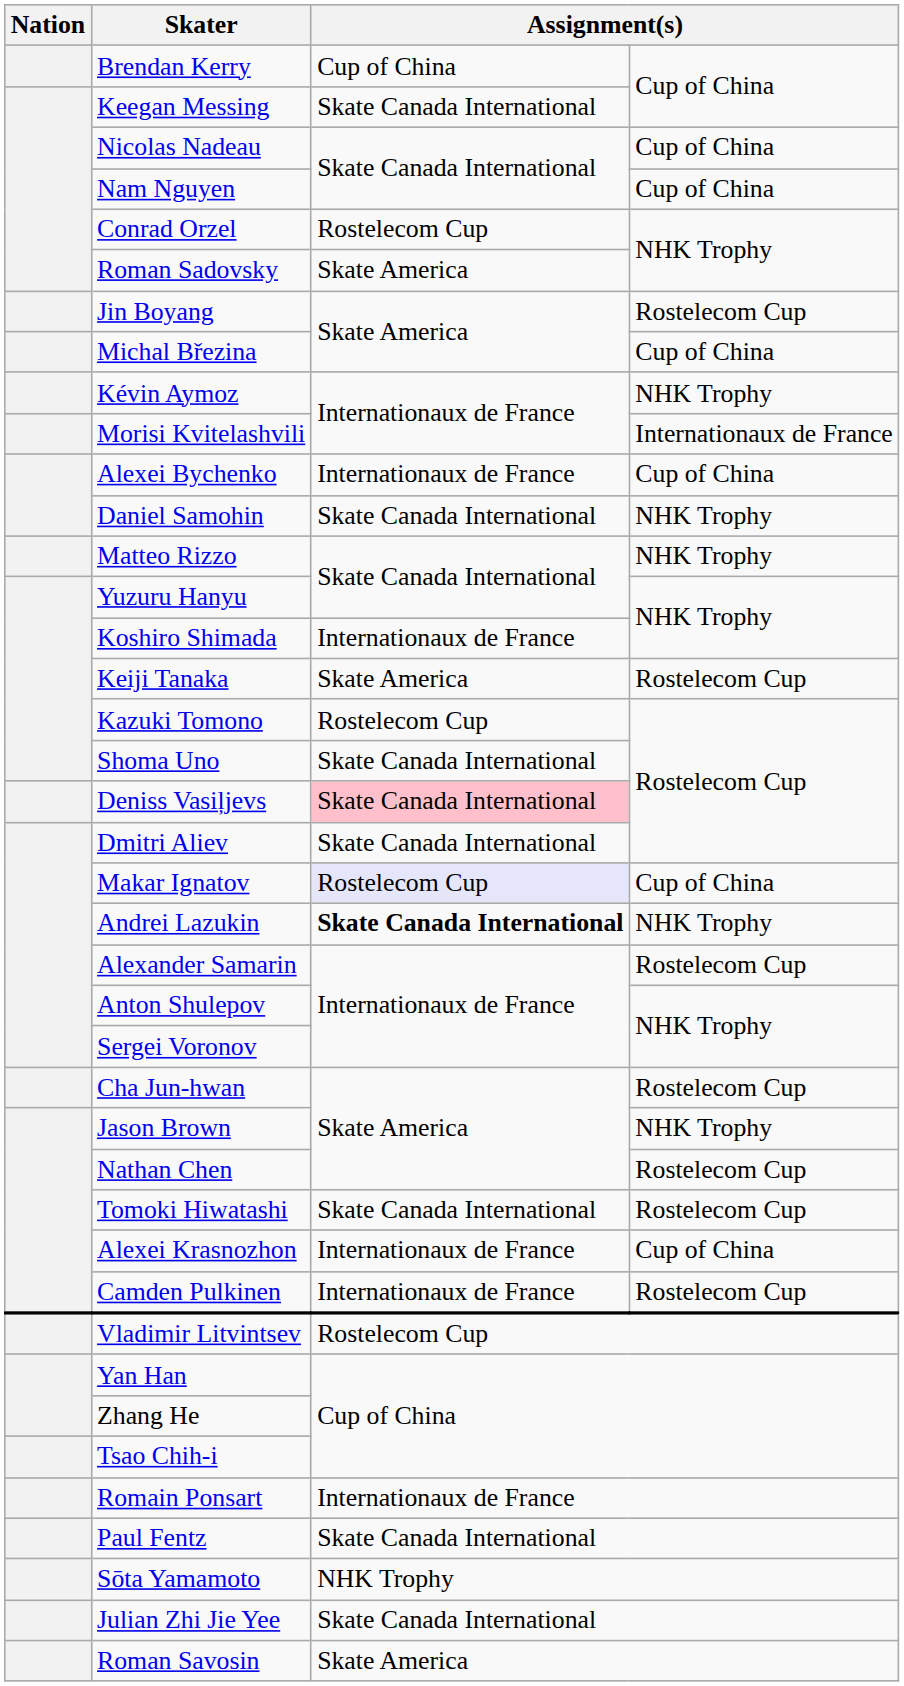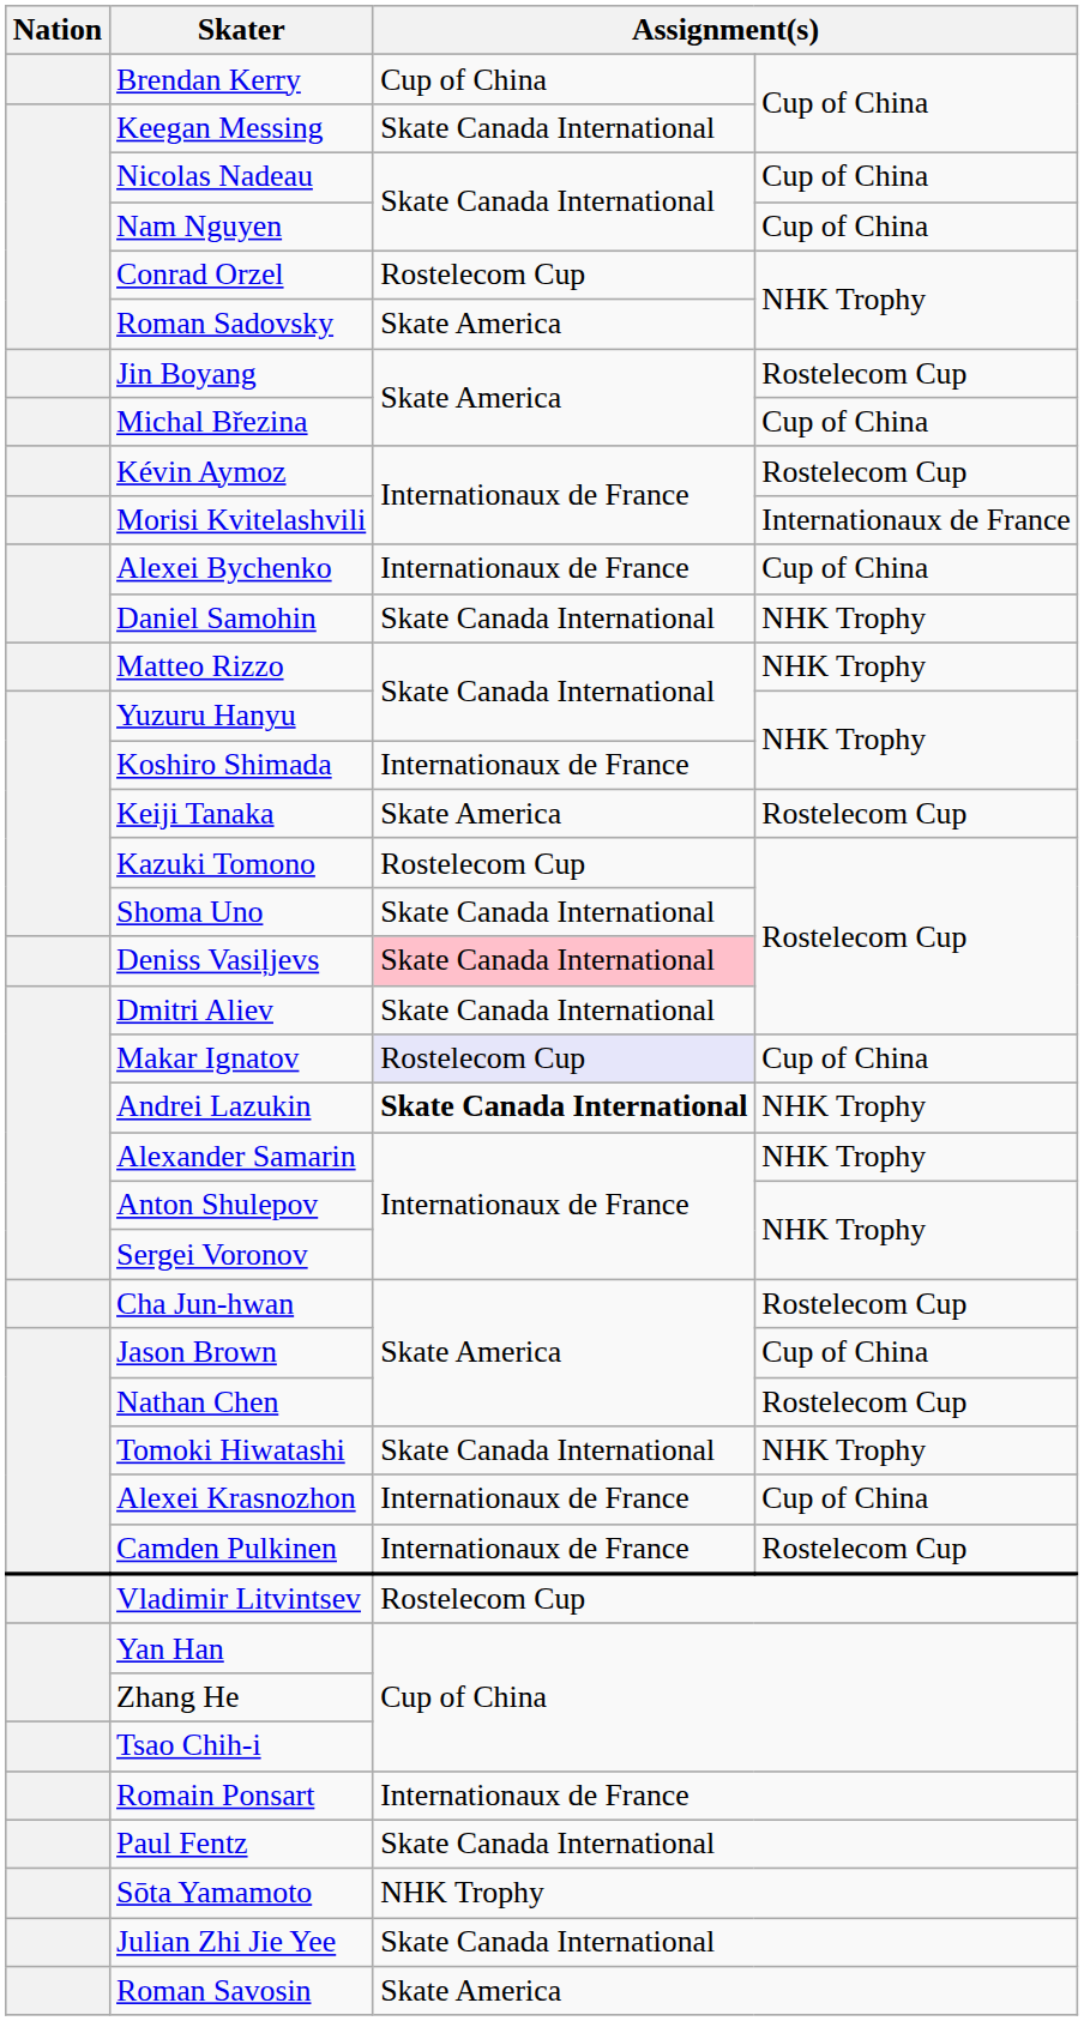 <table class="wikitable unsortable" style="text-align:left">
 <tr>
 <th scope="col">Nation</th>
 <th scope="col">Skater</th>
 <th scope="col" colspan="2">Assignment(s)</th>
 </tr>
 <tr>
 <th scope="row" style="text-align:left"></th>
 <td><a href='#'>Brendan Kerry</a></td>
 <td>Cup of China</td>
 <td rowspan="2">Cup of China</td>
 </tr>
 <tr>
 <th scope="row" style="text-align:left" rowspan="5"></th>
 <td><a href='#'>Keegan Messing</a></td>
 <td>Skate Canada International</td>
 </tr>
 <tr>
 <td><a href='#'>Nicolas Nadeau</a></td>
 <td rowspan="2">Skate Canada International</td>
 <td>Cup of China</td>
 </tr>
 <tr>
 <td><a href='#'>Nam Nguyen</a></td>
 <td>Cup of China</td>
 </tr>
 <tr>
 <td><a href='#'>Conrad Orzel</a></td>
 <td>Rostelecom Cup</td>
 <td rowspan="2">NHK Trophy</td>
 </tr>
 <tr>
 <td><a href='#'>Roman Sadovsky</a></td>
 <td>Skate America</td>
 </tr>
 <tr>
 <th scope="row" style="text-align:left"></th>
 <td><a href='#'>Jin Boyang</a></td>
 <td rowspan="2">Skate America</td>
 <td>Rostelecom Cup</td>
 </tr>
 <tr>
 <th scope="row" style="text-align:left"></th>
 <td><a href='#'>Michal Březina</a></td>
 <td>Cup of China</td>
 </tr>
 <tr>
 <th scope="row" style="text-align:left"></th>
 <td><a href='#'>Kévin Aymoz</a></td>
 <td rowspan="2">Internationaux de France</td>
-<td>NHK Trophy</td>
+<td>Rostelecom Cup</td>
 </tr>
 <tr>
 <th scope="row" style="text-align:left"></th>
 <td><a href='#'>Morisi Kvitelashvili</a></td>
 <td>Internationaux de France</td>
 </tr>
 <tr>
 <th scope="row" style="text-align:left" rowspan="2"></th>
 <td><a href='#'>Alexei Bychenko</a></td>
 <td>Internationaux de France</td>
 <td>Cup of China</td>
 </tr>
 <tr>
 <td><a href='#'>Daniel Samohin</a></td>
 <td>Skate Canada International</td>
 <td>NHK Trophy</td>
 </tr>
 <tr>
 <th scope="row" style="text-align:left"></th>
 <td><a href='#'>Matteo Rizzo</a></td>
 <td rowspan="2">Skate Canada International</td>
 <td>NHK Trophy</td>
 </tr>
 <tr>
 <th scope="row" style="text-align:left" rowspan="5"></th>
 <td><a href='#'>Yuzuru Hanyu</a></td>
 <td rowspan="2">NHK Trophy</td>
 </tr>
 <tr>
 <td><a href='#'>Koshiro Shimada</a></td>
 <td>Internationaux de France</td>
 </tr>
 <tr>
 <td><a href='#'>Keiji Tanaka</a></td>
 <td>Skate America</td>
 <td>Rostelecom Cup</td>
 </tr>
 <tr>
 <td><a href='#'>Kazuki Tomono</a></td>
 <td>Rostelecom Cup</td>
 <td rowspan="4">Rostelecom Cup</td>
 </tr>
 <tr>
 <td><a href='#'>Shoma Uno</a></td>
 <td>Skate Canada International</td>
 </tr>
 <tr>
 <th scope="row" style="text-align:left"></th>
 <td><a href='#'>Deniss Vasiļjevs</a></td>
 <td style="background: pink;">Skate Canada International</td>
 </tr>
 <tr>
 <th scope="row" style="text-align:left" rowspan="6"></th>
 <td><a href='#'>Dmitri Aliev</a></td>
 <td>Skate Canada International</td>
 </tr>
 <tr>
 <td><a href='#'>Makar Ignatov</a></td>
 <td style="background: lavender;">Rostelecom Cup</td>
 <td>Cup of China</td>
 </tr>
 <tr>
 <td><a href='#'>Andrei Lazukin</a></td>
 <td><strong>Skate Canada International</strong></td>
 <td>NHK Trophy</td>
 </tr>
 <tr>
 <td><a href='#'>Alexander Samarin</a></td>
 <td rowspan="3">Internationaux de France</td>
-<td>Rostelecom Cup</td>
+<td>NHK Trophy</td>
 </tr>
 <tr>
 <td><a href='#'>Anton Shulepov</a></td>
 <td rowspan="2">NHK Trophy</td>
 </tr>
 <tr>
 <td><a href='#'>Sergei Voronov</a></td>
 </tr>
 <tr>
 <th scope="row" style="text-align:left"></th>
 <td><a href='#'>Cha Jun-hwan</a></td>
 <td rowspan="3">Skate America</td>
 <td>Rostelecom Cup</td>
 </tr>
 <tr>
 <th scope="row" style="text-align:left" rowspan="5"></th>
 <td><a href='#'>Jason Brown</a></td>
-<td>NHK Trophy</td>
+<td>Cup of China</td>
 </tr>
 <tr>
 <td><a href='#'>Nathan Chen</a></td>
 <td>Rostelecom Cup</td>
 </tr>
 <tr>
 <td><a href='#'>Tomoki Hiwatashi</a></td>
 <td>Skate Canada International</td>
-<td>Rostelecom Cup</td>
+<td>NHK Trophy</td>
 </tr>
 <tr>
 <td><a href='#'>Alexei Krasnozhon</a></td>
 <td>Internationaux de France</td>
 <td>Cup of China</td>
 </tr>
 <tr>
 <td><a href='#'>Camden Pulkinen</a></td>
 <td>Internationaux de France</td>
 <td>Rostelecom Cup</td>
 </tr>
 <tr style="border-top:2.5px solid">
 <th scope="row" style="text-align:left"></th>
 <td><a href='#'>Vladimir Litvintsev</a></td>
 <td colspan="2">Rostelecom Cup</td>
 </tr>
 <tr>
 <th scope="row" style="text-align:left" rowspan="2"></th>
 <td><a href='#'>Yan Han</a></td>
 <td colspan="2" rowspan="3">Cup of China</td>
 </tr>
 <tr>
 <td>Zhang He</td>
 </tr>
 <tr>
 <th scope="row" style="text-align:left"></th>
 <td><a href='#'>Tsao Chih-i</a></td>
 </tr>
 <tr>
 <th scope="row" style="text-align:left"></th>
 <td><a href='#'>Romain Ponsart</a></td>
 <td colspan="2">Internationaux de France</td>
 </tr>
 <tr>
 <th scope="row" style="text-align:left"></th>
 <td><a href='#'>Paul Fentz</a></td>
 <td colspan="2">Skate Canada International</td>
 </tr>
 <tr>
 <th scope="row" style="text-align:left"></th>
 <td><a href='#'>Sōta Yamamoto</a></td>
 <td colspan="2">NHK Trophy</td>
 </tr>
 <tr>
 <th scope="row" style="text-align:left"></th>
 <td><a href='#'>Julian Zhi Jie Yee</a></td>
 <td colspan="2">Skate Canada International</td>
 </tr>
 <tr>
 <th scope="row" style="text-align:left"></th>
 <td><a href='#'>Roman Savosin</a></td>
 <td colspan="2">Skate America</td>
 </tr>
 </table>
